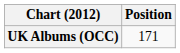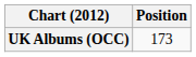 <table class="wikitable plainrowheaders" style="text-align:center">
 <tr>
 <th scope="col">Chart (2012)</th>
 <th scope="col">Position</th>
 </tr>
 <tr>
 <th scope="row">UK Albums (OCC)</th>
-<td>171</td>
+<td>173</td>
 </tr>
 </table>
